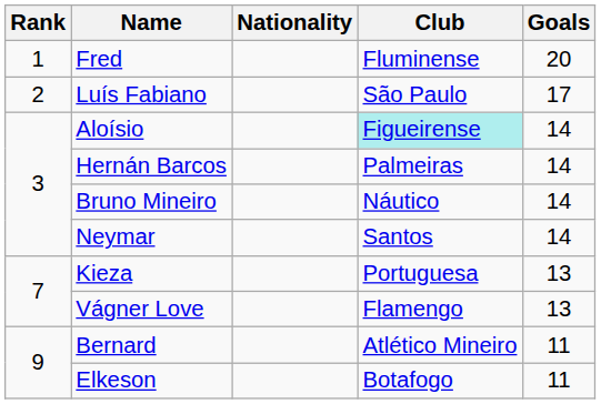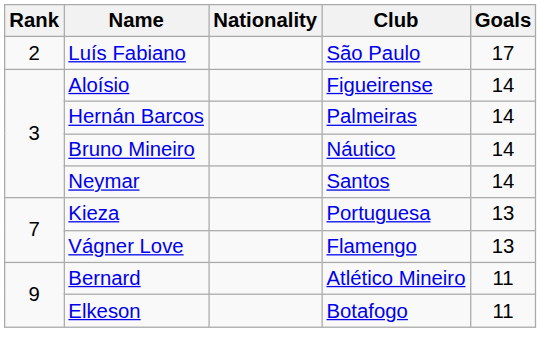 <table class="wikitable" border="1">
 <tr>
 <th>Rank</th>
 <th>Name</th>
 <th>Nationality</th>
 <th>Club</th>
 <th>Goals</th>
-</tr>
-<tr>
-<td align=center>1</td>
-<td><a href='#'>Fred</a></td>
-<td></td>
-<td><a href='#'>Fluminense</a></td>
-<td align=center>20</td>
 </tr>
 <tr>
 <td align=center>2</td>
 <td><a href='#'>Luís Fabiano</a></td>
 <td></td>
 <td><a href='#'>São Paulo</a></td>
 <td align=center>17</td>
 </tr>
 <tr>
 <td align=center rowspan=4>3</td>
 <td><a href='#'>Aloísio</a></td>
 <td></td>
-<td style="background: paleturquoise;"><a href='#'>Figueirense</a></td>
+<td><a href='#'>Figueirense</a></td>
 <td align=center>14</td>
 </tr>
 <tr>
 <td><a href='#'>Hernán Barcos</a></td>
 <td></td>
 <td><a href='#'>Palmeiras</a></td>
 <td align=center>14</td>
 </tr>
 <tr>
 <td><a href='#'>Bruno Mineiro</a></td>
 <td></td>
 <td><a href='#'>Náutico</a></td>
 <td align=center>14</td>
 </tr>
 <tr>
 <td><a href='#'>Neymar</a></td>
 <td></td>
 <td><a href='#'>Santos</a></td>
 <td align=center>14</td>
 </tr>
 <tr>
 <td align=center rowspan=2>7</td>
 <td><a href='#'>Kieza</a></td>
 <td></td>
 <td><a href='#'>Portuguesa</a></td>
 <td align=center>13</td>
 </tr>
 <tr>
 <td><a href='#'>Vágner Love</a></td>
 <td></td>
 <td><a href='#'>Flamengo</a></td>
 <td align=center>13</td>
 </tr>
 <tr>
 <td align=center rowspan=2>9</td>
 <td><a href='#'>Bernard</a></td>
 <td></td>
 <td><a href='#'>Atlético Mineiro</a></td>
 <td align=center>11</td>
 </tr>
 <tr>
 <td><a href='#'>Elkeson</a></td>
 <td></td>
 <td><a href='#'>Botafogo</a></td>
 <td align=center>11</td>
 </tr>
 </table>
